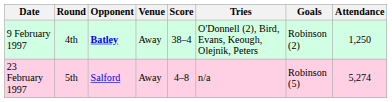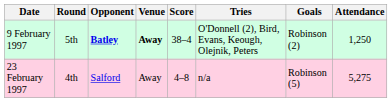 <table class="wikitable">
 <tr>
 <th>Date</th>
 <th>Round</th>
 <th>Opponent</th>
 <th>Venue</th>
 <th>Score</th>
 <th>Tries</th>
 <th>Goals</th>
 <th>Attendance</th>
 </tr>
 <tr bgcolor="#d0ffe3">
 <td>9 February 1997</td>
-<td align="center">4th</td>
+<td align="center">5th</td>
 <td><strong><a href='#'>Batley</a></strong></td>
-<td>Away</td>
+<td><strong>Away</strong></td>
 <td align="center">38–4</td>
 <td>O'Donnell (2), Bird, Evans, Keough, Olejnik, Peters</td>
 <td>Robinson (2)</td>
 <td align="center">1,250</td>
 </tr>
 <tr bgcolor="#ffd0e3">
 <td>23 February 1997</td>
-<td align="center">5th</td>
+<td align="center">4th</td>
 <td><a href='#'>Salford</a></td>
 <td>Away</td>
 <td align="center">4–8</td>
 <td>n/a</td>
 <td>Robinson (5)</td>
-<td align="center">5,274</td>
+<td align="center">5,275</td>
 </tr>
 </table>
